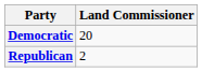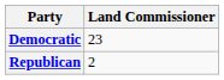 <table class=wikitable>
 <tr>
 <th scope="col">Party</th>
 <th scope="col">Land Commissioner</th>
 </tr>
 <tr>
 <th scope="row"><a href='#'>Democratic</a></th>
-<td>20</td>
+<td>23</td>
 </tr>
 <tr>
 <th scope="row"><a href='#'>Republican</a></th>
 <td>2</td>
 </tr>
 </table>
